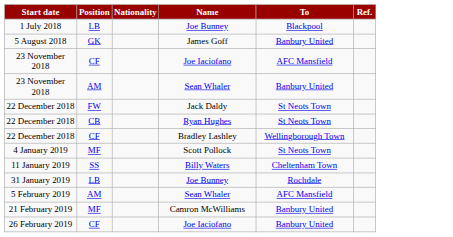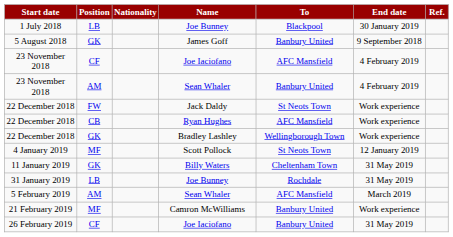 <table class="wikitable"  style="text-align:center; font-size:90%; ">
 <tr>
 <th style="background:#990000; color:white; width:110px;">Start date</th>
 <th style="background:#990000; color:white; width:50px;">Position</th>
 <th style="background:#990000; color:white; width:50px;">Nationality</th>
 <th style="background:#990000; color:white; width:150px;">Name</th>
 <th style="background:#990000; color:white; width:150px;">To</th>
+<th style="background:#990000; color:white; width:110px;">End date</th>
 <th style="background:#990000; color:white; width:30px;">Ref.</th>
 </tr>
 <tr>
 <td>1 July 2018</td>
 <td><a href='#'>LB</a></td>
 <td></td>
 <td><a href='#'>Joe Bunney</a></td>
 <td><a href='#'>Blackpool</a></td>
+<td>30 January 2019</td>
 <td></td>
 </tr>
 <tr>
 <td>5 August 2018</td>
 <td><a href='#'>GK</a></td>
 <td></td>
 <td>James Goff</td>
 <td><a href='#'>Banbury United</a></td>
+<td>9 September 2018</td>
 <td></td>
 </tr>
 <tr>
 <td>23 November 2018</td>
 <td><a href='#'>CF</a></td>
 <td></td>
 <td><a href='#'>Joe Iaciofano</a></td>
 <td><a href='#'>AFC Mansfield</a></td>
+<td>4 February 2019</td>
 <td></td>
 </tr>
 <tr>
 <td>23 November 2018</td>
 <td><a href='#'>AM</a></td>
 <td></td>
 <td><a href='#'>Sean Whaler</a></td>
 <td><a href='#'>Banbury United</a></td>
+<td>4 February 2019</td>
 <td></td>
 </tr>
 <tr>
 <td>22 December 2018</td>
 <td><a href='#'>FW</a></td>
 <td></td>
 <td>Jack Daldy</td>
 <td><a href='#'>St Neots Town</a></td>
+<td>Work experience</td>
 <td></td>
 </tr>
 <tr>
 <td>22 December 2018</td>
 <td><a href='#'>CB</a></td>
 <td></td>
 <td><a href='#'>Ryan Hughes</a></td>
-<td><a href='#'>St Neots Town</a></td>
+<td><a href='#'>AFC Mansfield</a></td>
+<td>Work experience</td>
 <td></td>
 </tr>
 <tr>
 <td>22 December 2018</td>
-<td><a href='#'>CF</a></td>
+<td><a href='#'>GK</a></td>
 <td></td>
 <td>Bradley Lashley</td>
 <td><a href='#'>Wellingborough Town</a></td>
+<td>Work experience</td>
 <td></td>
 </tr>
 <tr>
 <td>4 January 2019</td>
 <td><a href='#'>MF</a></td>
 <td></td>
 <td>Scott Pollock</td>
 <td><a href='#'>St Neots Town</a></td>
+<td>12 January 2019</td>
 <td></td>
 </tr>
 <tr>
 <td>11 January 2019</td>
-<td><a href='#'>SS</a></td>
+<td><a href='#'>GK</a></td>
 <td></td>
 <td><a href='#'>Billy Waters</a></td>
 <td><a href='#'>Cheltenham Town</a></td>
+<td>31 May 2019</td>
 <td></td>
 </tr>
 <tr>
 <td>31 January 2019</td>
 <td><a href='#'>LB</a></td>
 <td></td>
 <td><a href='#'>Joe Bunney</a></td>
 <td><a href='#'>Rochdale</a></td>
+<td>31 May 2019</td>
 <td></td>
 </tr>
 <tr>
 <td>5 February 2019</td>
 <td><a href='#'>AM</a></td>
 <td></td>
 <td><a href='#'>Sean Whaler</a></td>
 <td><a href='#'>AFC Mansfield</a></td>
+<td>March 2019</td>
 <td></td>
 </tr>
 <tr>
 <td>21 February 2019</td>
 <td><a href='#'>MF</a></td>
 <td></td>
 <td>Camron McWilliams</td>
 <td><a href='#'>Banbury United</a></td>
+<td>Work experience</td>
 <td></td>
 </tr>
 <tr>
 <td>26 February 2019</td>
 <td><a href='#'>CF</a></td>
 <td></td>
 <td><a href='#'>Joe Iaciofano</a></td>
 <td><a href='#'>Banbury United</a></td>
+<td>31 May 2019</td>
 <td></td>
 </tr>
 </table>
